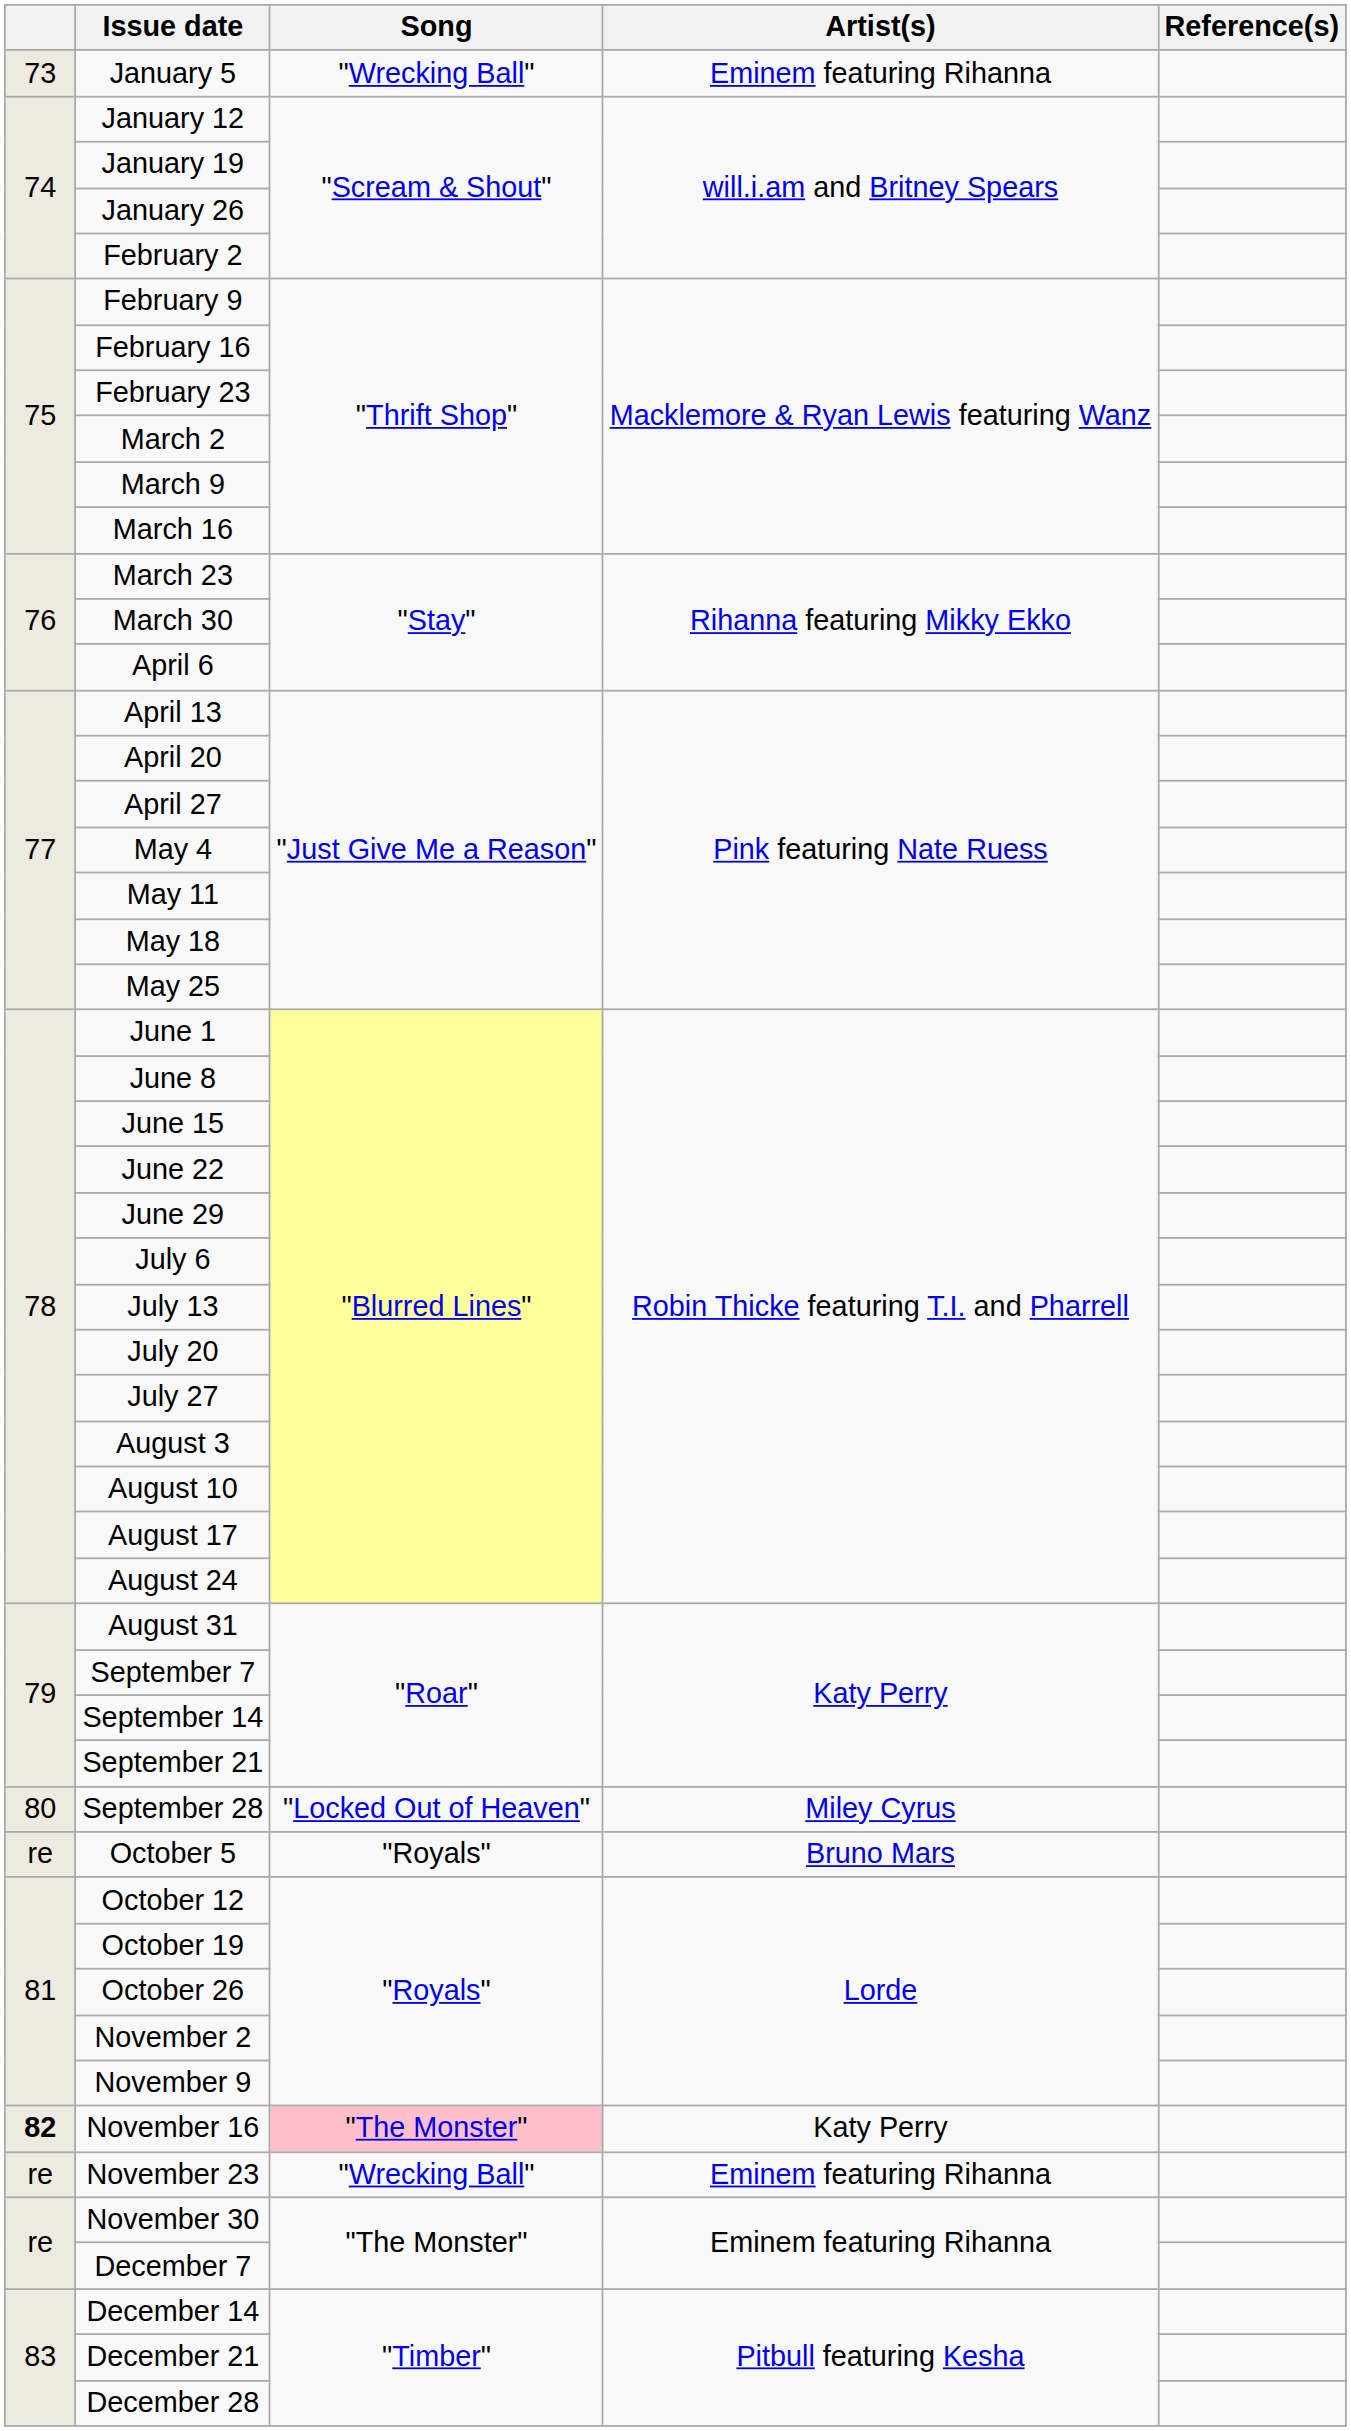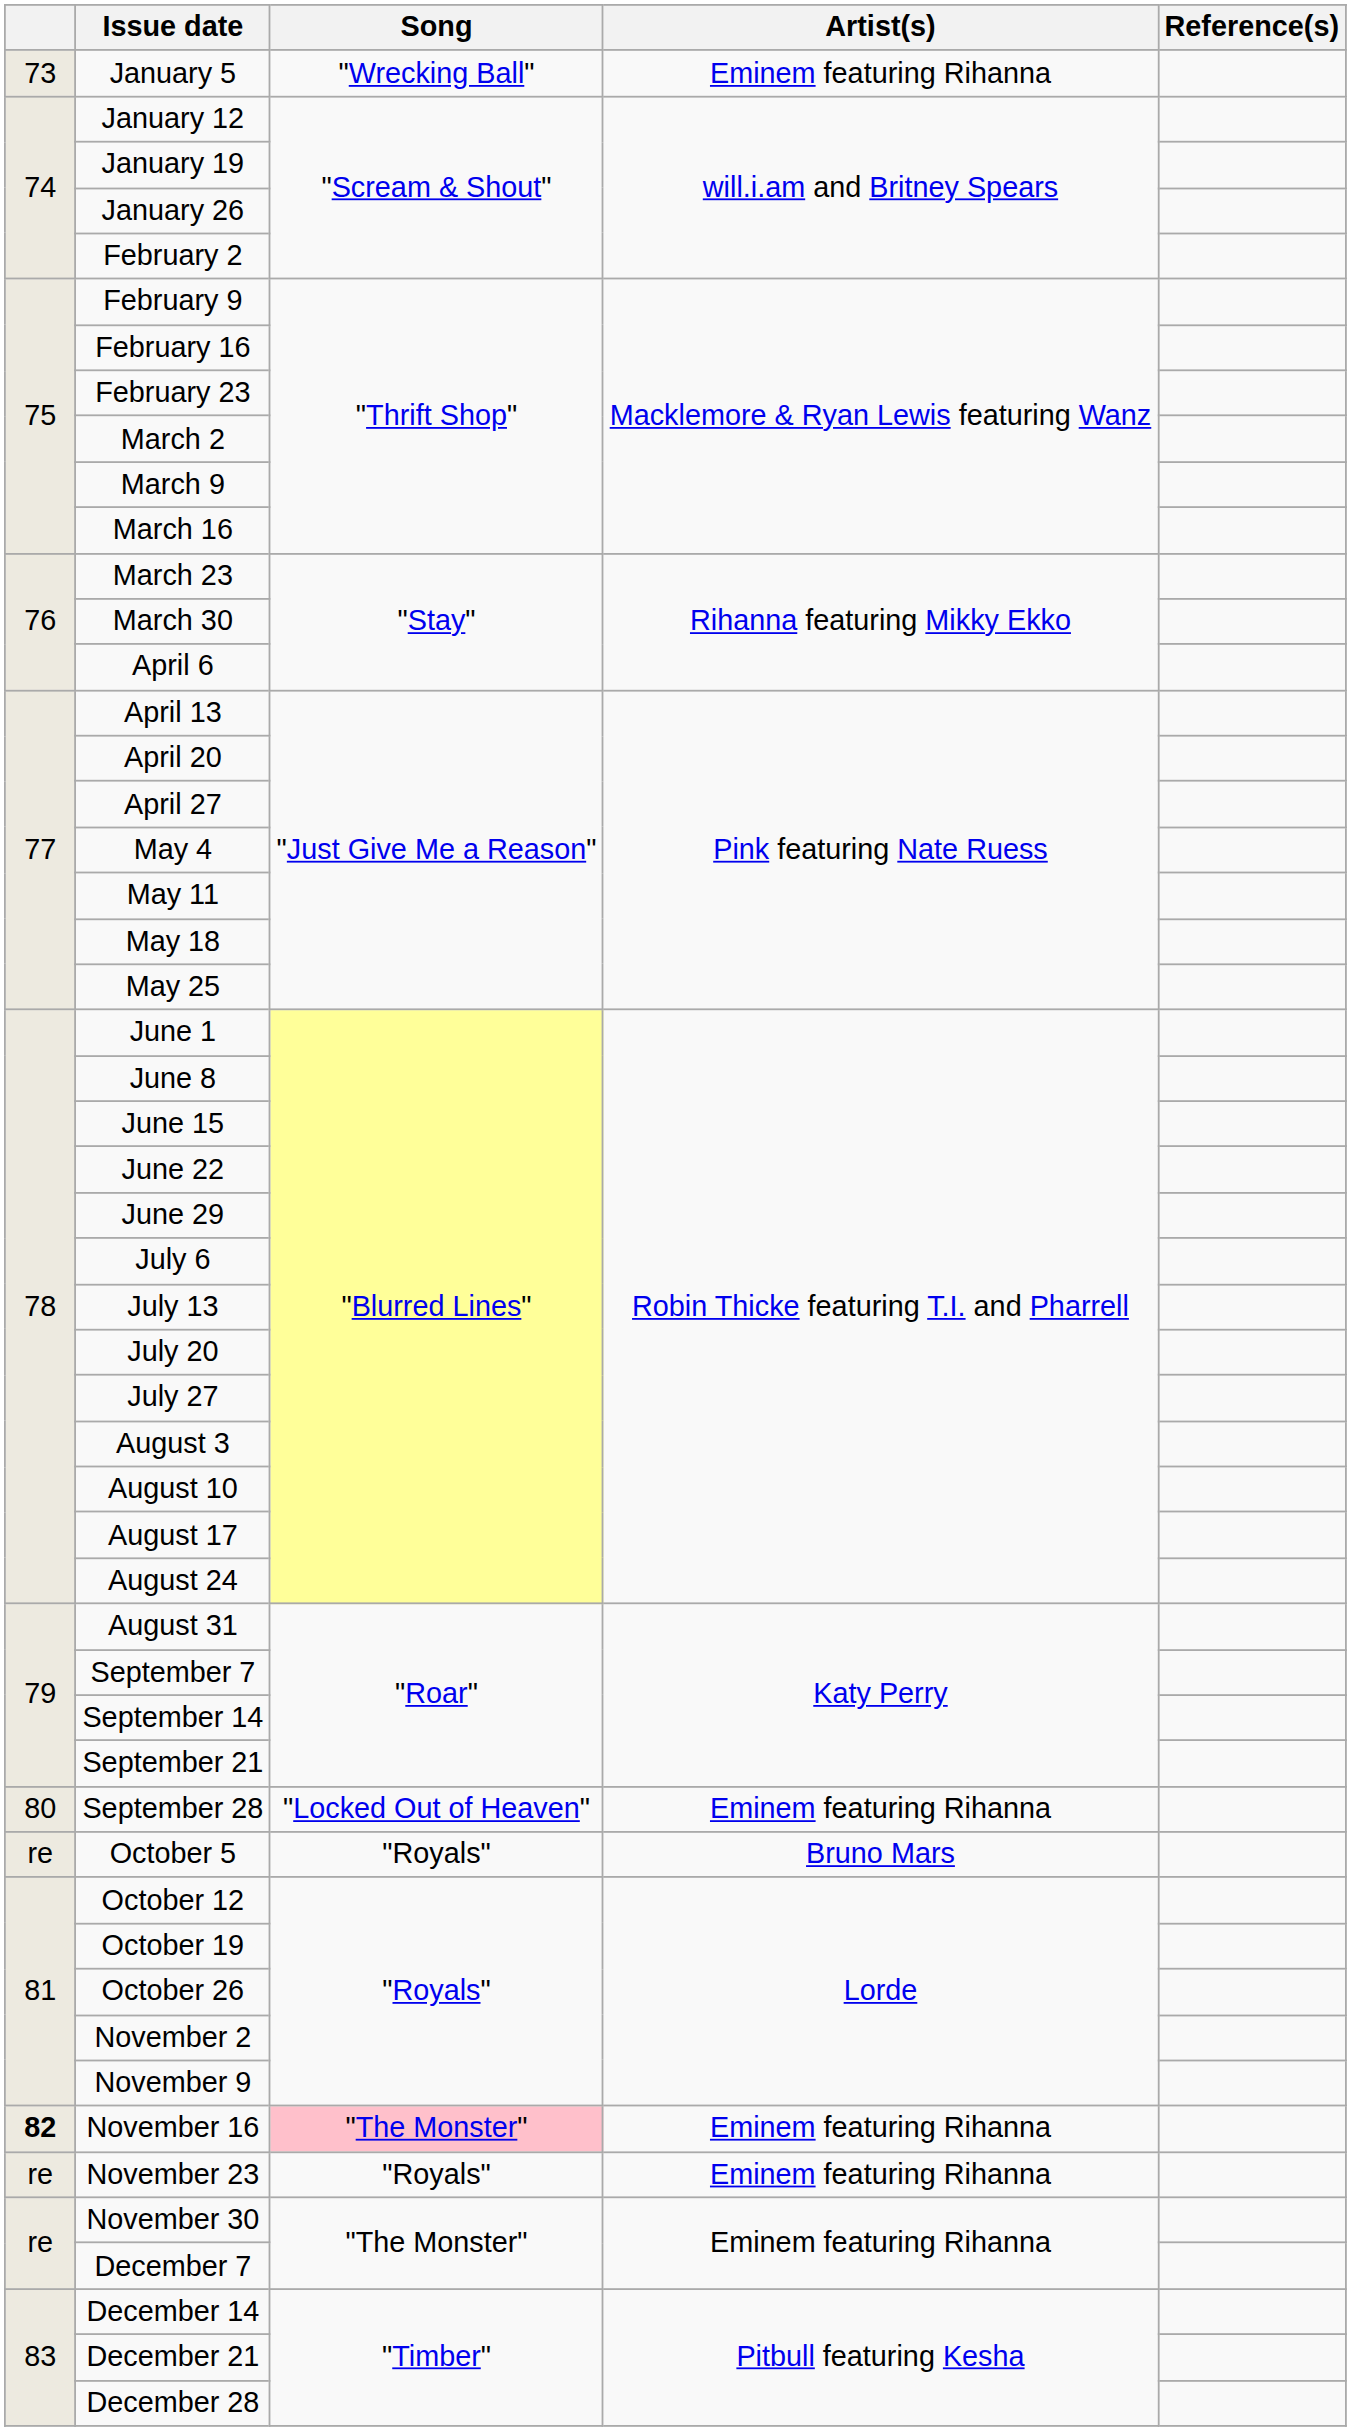 <table class="wikitable" style="text-align: center;">
 <tr>
 <th scope="col" style="width:2em;"></th>
 <th>Issue date</th>
 <th>Song</th>
 <th>Artist(s)</th>
 <th>Reference(s)</th>
 </tr>
 <tr>
 <td style="background-color:#EDEAE0;">73</td>
 <td>January 5</td>
 <td style="text-align:center;">"<a href='#'>Wrecking Ball</a>"</td>
 <td style="text-align:center;"><a href='#'>Eminem</a> featuring Rihanna</td>
 <td style="text-align:center;"></td>
 </tr>
 <tr>
 <td style="background-color:#EDEAE0;" rowspan="4">74</td>
 <td>January 12</td>
 <td style="text-align: center;" rowspan="4">"<a href='#'>Scream & Shout</a>"</td>
 <td style="text-align: center;" rowspan="4"><a href='#'>will.i.am</a> and <a href='#'>Britney Spears</a></td>
 <td style="text-align:center;"></td>
 </tr>
 <tr>
 <td>January 19</td>
 <td style="text-align:center;"></td>
 </tr>
 <tr>
 <td>January 26</td>
 <td style="text-align:center;"></td>
 </tr>
 <tr>
 <td>February 2</td>
 <td style="text-align:center;"></td>
 </tr>
 <tr>
 <td style="background-color:#EDEAE0;" rowspan="6">75</td>
 <td>February 9</td>
 <td style="text-align: center;" rowspan="6">"<a href='#'>Thrift Shop</a>"</td>
 <td style="text-align: center;" rowspan="6"><a href='#'>Macklemore & Ryan Lewis</a> featuring <a href='#'>Wanz</a></td>
 <td style="text-align:center;"></td>
 </tr>
 <tr>
 <td>February 16</td>
 <td style="text-align:center;"></td>
 </tr>
 <tr>
 <td>February 23</td>
 <td style="text-align:center;"></td>
 </tr>
 <tr>
 <td>March 2</td>
 <td style="text-align:center;"></td>
 </tr>
 <tr>
 <td>March 9</td>
 <td style="text-align:center;"></td>
 </tr>
 <tr>
 <td>March 16</td>
 <td style="text-align:center;"></td>
 </tr>
 <tr>
 <td style="background-color:#EDEAE0;" rowspan="3">76</td>
 <td>March 23</td>
 <td style="text-align: center;" rowspan="3">"<a href='#'>Stay</a>"</td>
 <td style="text-align: center;" rowspan="3"><a href='#'>Rihanna</a> featuring <a href='#'>Mikky Ekko</a></td>
 <td style="text-align:center;"></td>
 </tr>
 <tr>
 <td>March 30</td>
 <td style="text-align:center;"></td>
 </tr>
 <tr>
 <td>April 6</td>
 <td style="text-align:center;"></td>
 </tr>
 <tr>
 <td style="background-color:#EDEAE0;" rowspan="7">77</td>
 <td>April 13</td>
 <td style="text-align: center;" rowspan="7">"<a href='#'>Just Give Me a Reason</a>"</td>
 <td style="text-align: center;" rowspan="7"><a href='#'>Pink</a> featuring <a href='#'>Nate Ruess</a></td>
 <td style="text-align:center;"></td>
 </tr>
 <tr>
 <td>April 20</td>
 <td style="text-align:center;"></td>
 </tr>
 <tr>
 <td>April 27</td>
 <td style="text-align:center;"></td>
 </tr>
 <tr>
 <td>May 4</td>
 <td style="text-align:center;"></td>
 </tr>
 <tr>
 <td>May 11</td>
 <td style="text-align:center;"></td>
 </tr>
 <tr>
 <td>May 18</td>
 <td style="text-align:center;"></td>
 </tr>
 <tr>
 <td>May 25</td>
 <td style="text-align:center;"></td>
 </tr>
 <tr>
 <td style="background-color:#EDEAE0;" rowspan="13">78</td>
 <td>June 1</td>
 <td style="background:#ff9; text-align:center;" rowspan="13">"<a href='#'>Blurred Lines</a>" </td>
 <td style="text-align: center;" rowspan="13"><a href='#'>Robin Thicke</a> featuring <a href='#'>T.I.</a> and <a href='#'>Pharrell</a></td>
 <td style="text-align:center;"></td>
 </tr>
 <tr>
 <td>June 8</td>
 <td style="text-align:center;"></td>
 </tr>
 <tr>
 <td>June 15</td>
 <td style="text-align:center;"></td>
 </tr>
 <tr>
 <td>June 22</td>
 <td style="text-align:center;"></td>
 </tr>
 <tr>
 <td>June 29</td>
 <td style="text-align:center;"></td>
 </tr>
 <tr>
 <td>July 6</td>
 <td style="text-align:center;"></td>
 </tr>
 <tr>
 <td>July 13</td>
 <td style="text-align:center;"></td>
 </tr>
 <tr>
 <td>July 20</td>
 <td style="text-align:center;"></td>
 </tr>
 <tr>
 <td>July 27</td>
 <td style="text-align:center;"></td>
 </tr>
 <tr>
 <td>August 3</td>
 <td style="text-align:center;"></td>
 </tr>
 <tr>
 <td>August 10</td>
 <td style="text-align:center;"></td>
 </tr>
 <tr>
 <td>August 17</td>
 <td style="text-align:center;"></td>
 </tr>
 <tr>
 <td>August 24</td>
 <td style="text-align:center;"></td>
 </tr>
 <tr>
 <td style="background-color:#EDEAE0;" rowspan="4">79</td>
 <td>August 31</td>
 <td style="text-align: center;" rowspan="4">"<a href='#'>Roar</a>"</td>
 <td style="text-align: center;" rowspan="4"><a href='#'>Katy Perry</a></td>
 <td style="text-align:center;"></td>
 </tr>
 <tr>
 <td>September 7</td>
 <td style="text-align:center;"></td>
 </tr>
 <tr>
 <td>September 14</td>
 <td style="text-align:center;"></td>
 </tr>
 <tr>
 <td>September 21</td>
 <td style="text-align:center;"></td>
 </tr>
 <tr>
 <td style="background-color:#EDEAE0;">80</td>
 <td>September 28</td>
 <td style="text-align:center;">"<a href='#'>Locked Out of Heaven</a>"</td>
-<td style="text-align:center;"><a href='#'>Miley Cyrus</a></td>
+<td style="text-align:center;"><a href='#'>Eminem</a> featuring Rihanna</td>
 <td style="text-align:center;"></td>
 </tr>
 <tr>
 <td style="background-color:#EDEAE0;">re</td>
 <td>October 5</td>
 <td style="text-align:center;">"Royals"</td>
 <td style="text-align:center;"><a href='#'>Bruno Mars</a></td>
 <td style="text-align:center;"></td>
 </tr>
 <tr>
 <td style="background-color:#EDEAE0;" rowspan="5">81</td>
 <td>October 12</td>
 <td style="text-align: center;" rowspan="5">"<a href='#'>Royals</a>"</td>
 <td style="text-align: center;" rowspan="5"><a href='#'>Lorde</a></td>
 <td style="text-align:center;"></td>
 </tr>
 <tr>
 <td>October 19</td>
 <td style="text-align:center;"></td>
 </tr>
 <tr>
 <td>October 26</td>
 <td style="text-align:center;"></td>
 </tr>
 <tr>
 <td>November 2</td>
 <td style="text-align:center;"></td>
 </tr>
 <tr>
 <td>November 9</td>
 <td style="text-align:center;"></td>
 </tr>
 <tr>
 <td style="background-color:#EDEAE0;"><strong>82</strong></td>
 <td>November 16</td>
 <td style="background: pink; text-align:center;">"<a href='#'>The Monster</a>"</td>
-<td style="text-align:center;">Katy Perry</td>
+<td style="text-align:center;"><a href='#'>Eminem</a> featuring Rihanna</td>
 <td style="text-align:center;"></td>
 </tr>
 <tr>
 <td style="background-color:#EDEAE0;">re</td>
 <td>November 23</td>
-<td style="text-align:center;">"<a href='#'>Wrecking Ball</a>"</td>
+<td style="text-align:center;">"Royals"</td>
 <td style="text-align:center;"><a href='#'>Eminem</a> featuring Rihanna</td>
 <td style="text-align:center;"></td>
 </tr>
 <tr>
 <td style="background-color:#EDEAE0;" rowspan="2">re</td>
 <td>November 30</td>
 <td style="text-align: center;" rowspan="2">"The Monster"</td>
 <td style="text-align: center;" rowspan="2">Eminem featuring Rihanna</td>
 <td style="text-align:center;"></td>
 </tr>
 <tr>
 <td>December 7</td>
 <td style="text-align:center;"></td>
 </tr>
 <tr>
 <td style="background-color:#EDEAE0;" rowspan="3">83</td>
 <td>December 14</td>
 <td style="text-align: center;" rowspan="3">"<a href='#'>Timber</a>"</td>
 <td style="text-align: center;" rowspan="3"><a href='#'>Pitbull</a> featuring <a href='#'>Kesha</a></td>
 <td style="text-align:center;"></td>
 </tr>
 <tr>
 <td>December 21</td>
 <td style="text-align:center;"></td>
 </tr>
 <tr>
 <td>December 28</td>
 <td style="text-align:center;"></td>
 </tr>
 </table>
